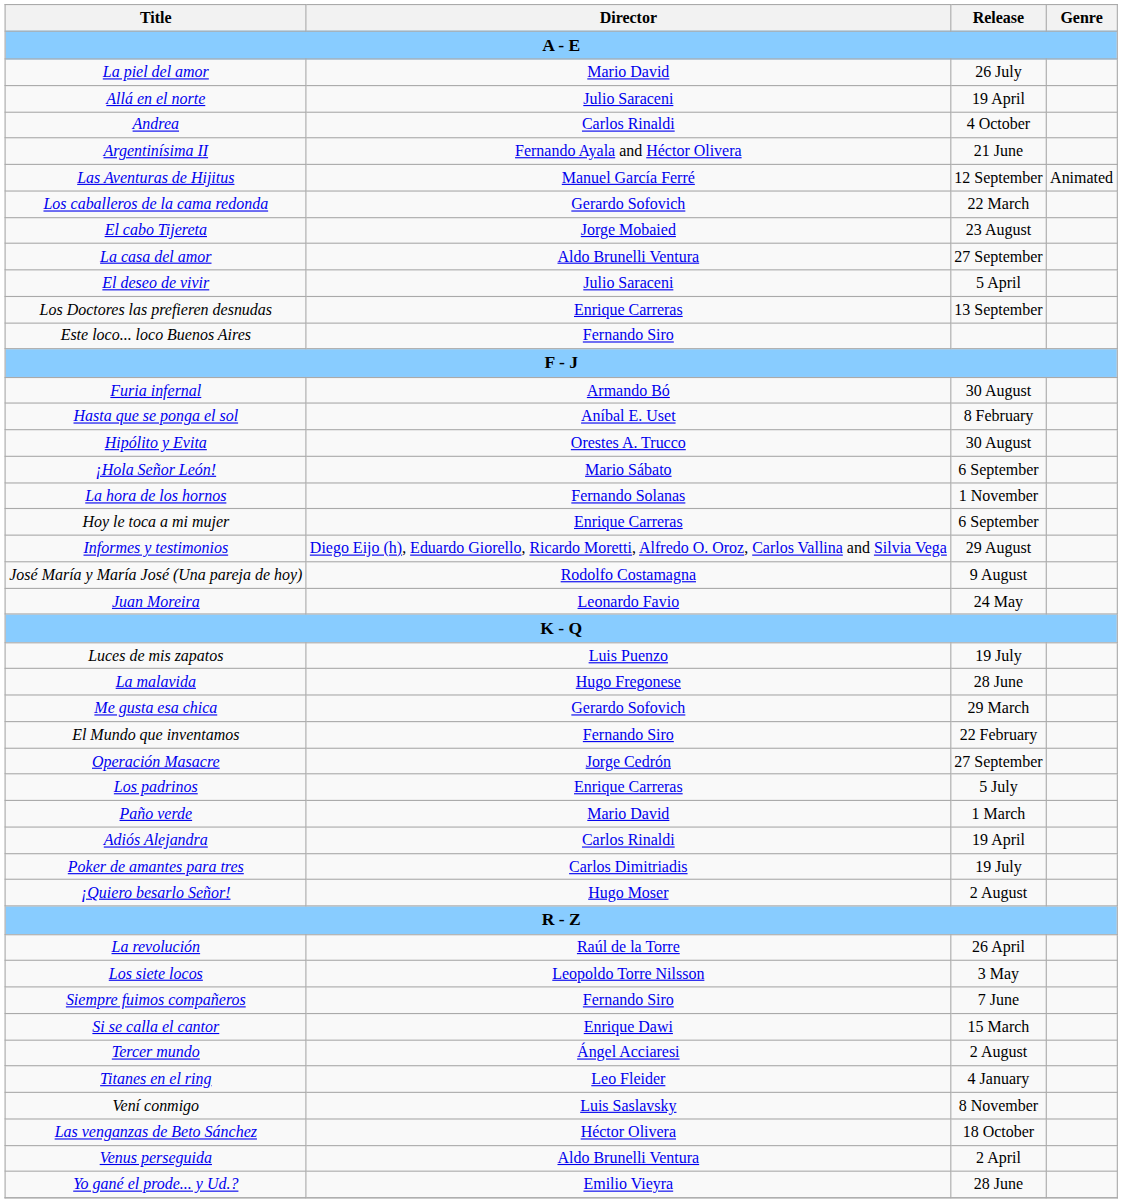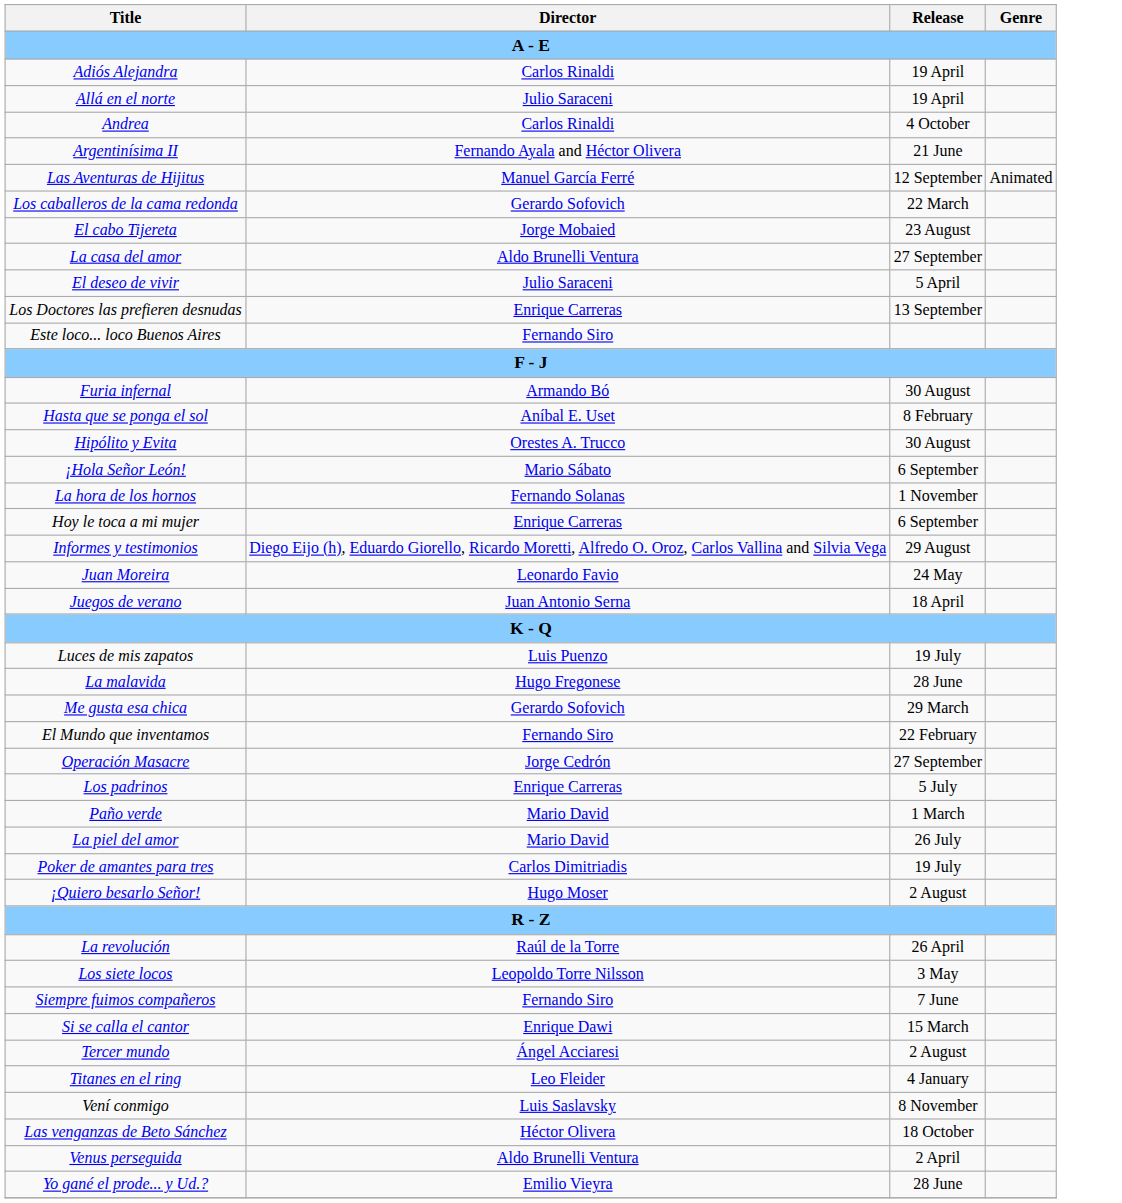 <table class="wikitable" style="margin:1em 0 1em 1em; text-align: center; font-size: 90%;">
 <tr>
 <th scope="col">Title</th>
 <th scope="col">Director</th>
 <th scope="col">Release</th>
 <th scope="col">Genre</th>
 </tr>
 <tr>
 <th colspan="4" style="background-color:#88ccff; font-size:110%;"><strong>A  -  E</strong></th>
 </tr>
 <tr>
-<td><em><a href='#'>La piel del amor</a></em></td>
-<td><a href='#'>Mario David</a></td>
-<td>26 July</td>
+<td><em><a href='#'>Adiós Alejandra</a></em></td>
+<td><a href='#'>Carlos Rinaldi</a></td>
+<td>19 April</td>
 <td></td>
 </tr>
 <tr>
 <td><em><a href='#'>Allá en el norte</a></em></td>
 <td><a href='#'>Julio Saraceni</a></td>
 <td>19 April</td>
 <td></td>
 </tr>
 <tr>
 <td><em><a href='#'>Andrea</a></em></td>
 <td><a href='#'>Carlos Rinaldi</a></td>
 <td>4 October</td>
 <td></td>
 </tr>
 <tr>
 <td><em><a href='#'>Argentinísima II</a></em></td>
 <td><a href='#'>Fernando Ayala</a> and <a href='#'>Héctor Olivera</a></td>
 <td>21 June</td>
 <td></td>
 </tr>
 <tr>
 <td><em><a href='#'>Las Aventuras de Hijitus</a></em></td>
 <td><a href='#'>Manuel García Ferré</a></td>
 <td>12 September</td>
 <td>Animated</td>
 </tr>
 <tr>
 <td><em><a href='#'>Los caballeros de la cama redonda</a></em></td>
 <td><a href='#'>Gerardo Sofovich</a></td>
 <td>22 March</td>
 <td></td>
 </tr>
 <tr>
 <td><em><a href='#'>El cabo Tijereta</a></em></td>
 <td><a href='#'>Jorge Mobaied</a></td>
 <td>23 August</td>
 <td></td>
 </tr>
 <tr>
 <td><em><a href='#'>La casa del amor</a></em></td>
 <td><a href='#'>Aldo Brunelli Ventura</a></td>
 <td>27 September</td>
 <td></td>
 </tr>
 <tr>
 <td><em><a href='#'>El deseo de vivir</a></em></td>
 <td><a href='#'>Julio Saraceni</a></td>
 <td>5 April</td>
 <td></td>
 </tr>
 <tr>
 <td><em>Los Doctores las prefieren desnudas</em></td>
 <td><a href='#'>Enrique Carreras</a></td>
 <td>13 September</td>
 <td></td>
 </tr>
 <tr>
 <td><em>Este loco... loco Buenos Aires</em></td>
 <td><a href='#'>Fernando Siro</a></td>
 <td></td>
 <td></td>
 </tr>
 <tr>
 <th colspan="4" style="background-color:#88ccff; font-size:110%;"><strong>F  -  J</strong></th>
 </tr>
 <tr>
 <td><em><a href='#'>Furia infernal</a></em></td>
 <td><a href='#'>Armando Bó</a></td>
 <td>30 August</td>
 <td></td>
 </tr>
 <tr>
 <td><em><a href='#'>Hasta que se ponga el sol</a></em></td>
 <td><a href='#'>Aníbal E. Uset</a></td>
 <td>8 February</td>
 <td></td>
 </tr>
 <tr>
 <td><em><a href='#'>Hipólito y Evita</a></em></td>
 <td><a href='#'>Orestes A. Trucco</a></td>
 <td>30 August</td>
 <td></td>
 </tr>
 <tr>
 <td><em><a href='#'>¡Hola Señor León!</a></em></td>
 <td><a href='#'>Mario Sábato</a></td>
 <td>6 September</td>
 <td></td>
 </tr>
 <tr>
 <td><em><a href='#'>La hora de los hornos</a></em></td>
 <td><a href='#'>Fernando Solanas</a></td>
 <td>1 November</td>
 <td></td>
 </tr>
 <tr>
 <td><em>Hoy le toca a mi mujer</em></td>
 <td><a href='#'>Enrique Carreras</a></td>
 <td>6 September</td>
 <td></td>
 </tr>
 <tr>
 <td><em><a href='#'>Informes y testimonios</a></em></td>
 <td><a href='#'>Diego Eijo (h)</a>, <a href='#'>Eduardo Giorello</a>, <a href='#'>Ricardo Moretti</a>, <a href='#'>Alfredo O. Oroz</a>, <a href='#'>Carlos Vallina</a> and <a href='#'>Silvia Vega</a></td>
 <td>29 August</td>
 <td></td>
 </tr>
 <tr>
-<td><em>José María y María José (Una pareja de hoy)</em></td>
-<td><a href='#'>Rodolfo Costamagna</a></td>
-<td>9 August</td>
+<td><em><a href='#'>Juan Moreira</a></em></td>
+<td><a href='#'>Leonardo Favio</a></td>
+<td>24 May</td>
 <td></td>
 </tr>
 <tr>
-<td><em><a href='#'>Juan Moreira</a></em></td>
-<td><a href='#'>Leonardo Favio</a></td>
-<td>24 May</td>
+<td><em><a href='#'>Juegos de verano</a></em></td>
+<td><a href='#'>Juan Antonio Serna</a></td>
+<td>18 April</td>
 <td></td>
 </tr>
 <tr>
 <th colspan="4" style="background-color:#88ccff; font-size:110%;"><strong>K  -  Q</strong></th>
 </tr>
 <tr>
 <td><em>Luces de mis zapatos</em></td>
 <td><a href='#'>Luis Puenzo</a></td>
 <td>19 July</td>
 <td></td>
 </tr>
 <tr>
 <td><em><a href='#'>La malavida</a></em></td>
 <td><a href='#'>Hugo Fregonese</a></td>
 <td>28 June</td>
 <td></td>
 </tr>
 <tr>
 <td><em><a href='#'>Me gusta esa chica</a></em></td>
 <td><a href='#'>Gerardo Sofovich</a></td>
 <td>29 March</td>
 <td></td>
 </tr>
 <tr>
 <td><em>El Mundo que inventamos</em></td>
 <td><a href='#'>Fernando Siro</a></td>
 <td>22 February</td>
 <td></td>
 </tr>
 <tr>
 <td><em><a href='#'>Operación Masacre</a></em></td>
 <td><a href='#'>Jorge Cedrón</a></td>
 <td>27 September</td>
 <td></td>
 </tr>
 <tr>
 <td><em><a href='#'>Los padrinos</a></em></td>
 <td><a href='#'>Enrique Carreras</a></td>
 <td>5 July</td>
 <td></td>
 </tr>
 <tr>
 <td><em><a href='#'>Paño verde</a></em></td>
 <td><a href='#'>Mario David</a></td>
 <td>1 March</td>
 <td></td>
 </tr>
 <tr>
-<td><em><a href='#'>Adiós Alejandra</a></em></td>
-<td><a href='#'>Carlos Rinaldi</a></td>
-<td>19 April</td>
+<td><em><a href='#'>La piel del amor</a></em></td>
+<td><a href='#'>Mario David</a></td>
+<td>26 July</td>
 <td></td>
 </tr>
 <tr>
 <td><em><a href='#'>Poker de amantes para tres</a></em></td>
 <td><a href='#'>Carlos Dimitriadis</a></td>
 <td>19 July</td>
 <td></td>
 </tr>
 <tr>
 <td><em><a href='#'>¡Quiero besarlo Señor!</a></em></td>
 <td><a href='#'>Hugo Moser</a></td>
 <td>2 August</td>
 <td></td>
 </tr>
 <tr>
 <th colspan="4" style="background-color:#88ccff; font-size:110%;"><strong>R  -  Z</strong></th>
 </tr>
 <tr>
 <td><em><a href='#'>La revolución</a></em></td>
 <td><a href='#'>Raúl de la Torre</a></td>
 <td>26 April</td>
 <td></td>
 </tr>
 <tr>
 <td><em><a href='#'>Los siete locos</a></em></td>
 <td><a href='#'>Leopoldo Torre Nilsson</a></td>
 <td>3 May</td>
 <td></td>
 </tr>
 <tr>
 <td><em><a href='#'>Siempre fuimos compañeros</a></em></td>
 <td><a href='#'>Fernando Siro</a></td>
 <td>7 June</td>
 <td></td>
 </tr>
 <tr>
 <td><em><a href='#'>Si se calla el cantor</a></em></td>
 <td><a href='#'>Enrique Dawi</a></td>
 <td>15 March</td>
 <td></td>
 </tr>
 <tr>
 <td><em><a href='#'>Tercer mundo</a></em></td>
 <td><a href='#'>Ángel Acciaresi</a></td>
 <td>2 August</td>
 <td></td>
 </tr>
 <tr>
 <td><em><a href='#'>Titanes en el ring</a></em></td>
 <td><a href='#'>Leo Fleider</a></td>
 <td>4 January</td>
 <td></td>
 </tr>
 <tr>
 <td><em>Vení conmigo</em></td>
 <td><a href='#'>Luis Saslavsky</a></td>
 <td>8 November</td>
 <td></td>
 </tr>
 <tr>
 <td><em><a href='#'>Las venganzas de Beto Sánchez</a></em></td>
 <td><a href='#'>Héctor Olivera</a></td>
 <td>18 October</td>
 <td></td>
 </tr>
 <tr>
 <td><em><a href='#'>Venus perseguida</a></em></td>
 <td><a href='#'>Aldo Brunelli Ventura</a></td>
 <td>2 April</td>
 <td></td>
 </tr>
 <tr>
 <td><em><a href='#'>Yo gané el prode... y Ud.?</a></em></td>
 <td><a href='#'>Emilio Vieyra</a></td>
 <td>28 June</td>
 <td></td>
 </tr>
 <tr>
 </tr>
 </table>
